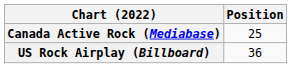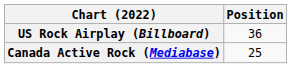 <table class="wikitable plainrowheaders" style="text-align:center">
 <tr>
 <th scope="col">Chart (2022)</th>
 <th scope="col">Position</th>
 </tr>
 <tr>
+<th scope="row">US Rock Airplay (<em>Billboard</em>)</th>
+<td>36</td>
+</tr>
+<tr>
 <th scope="row">Canada Active Rock (<em><a href='#'>Mediabase</a></em>)</th>
 <td>25</td>
 </tr>
-<tr>
-<th scope="row">US Rock Airplay (<em>Billboard</em>)</th>
-<td>36</td>
-</tr>
 </table>
